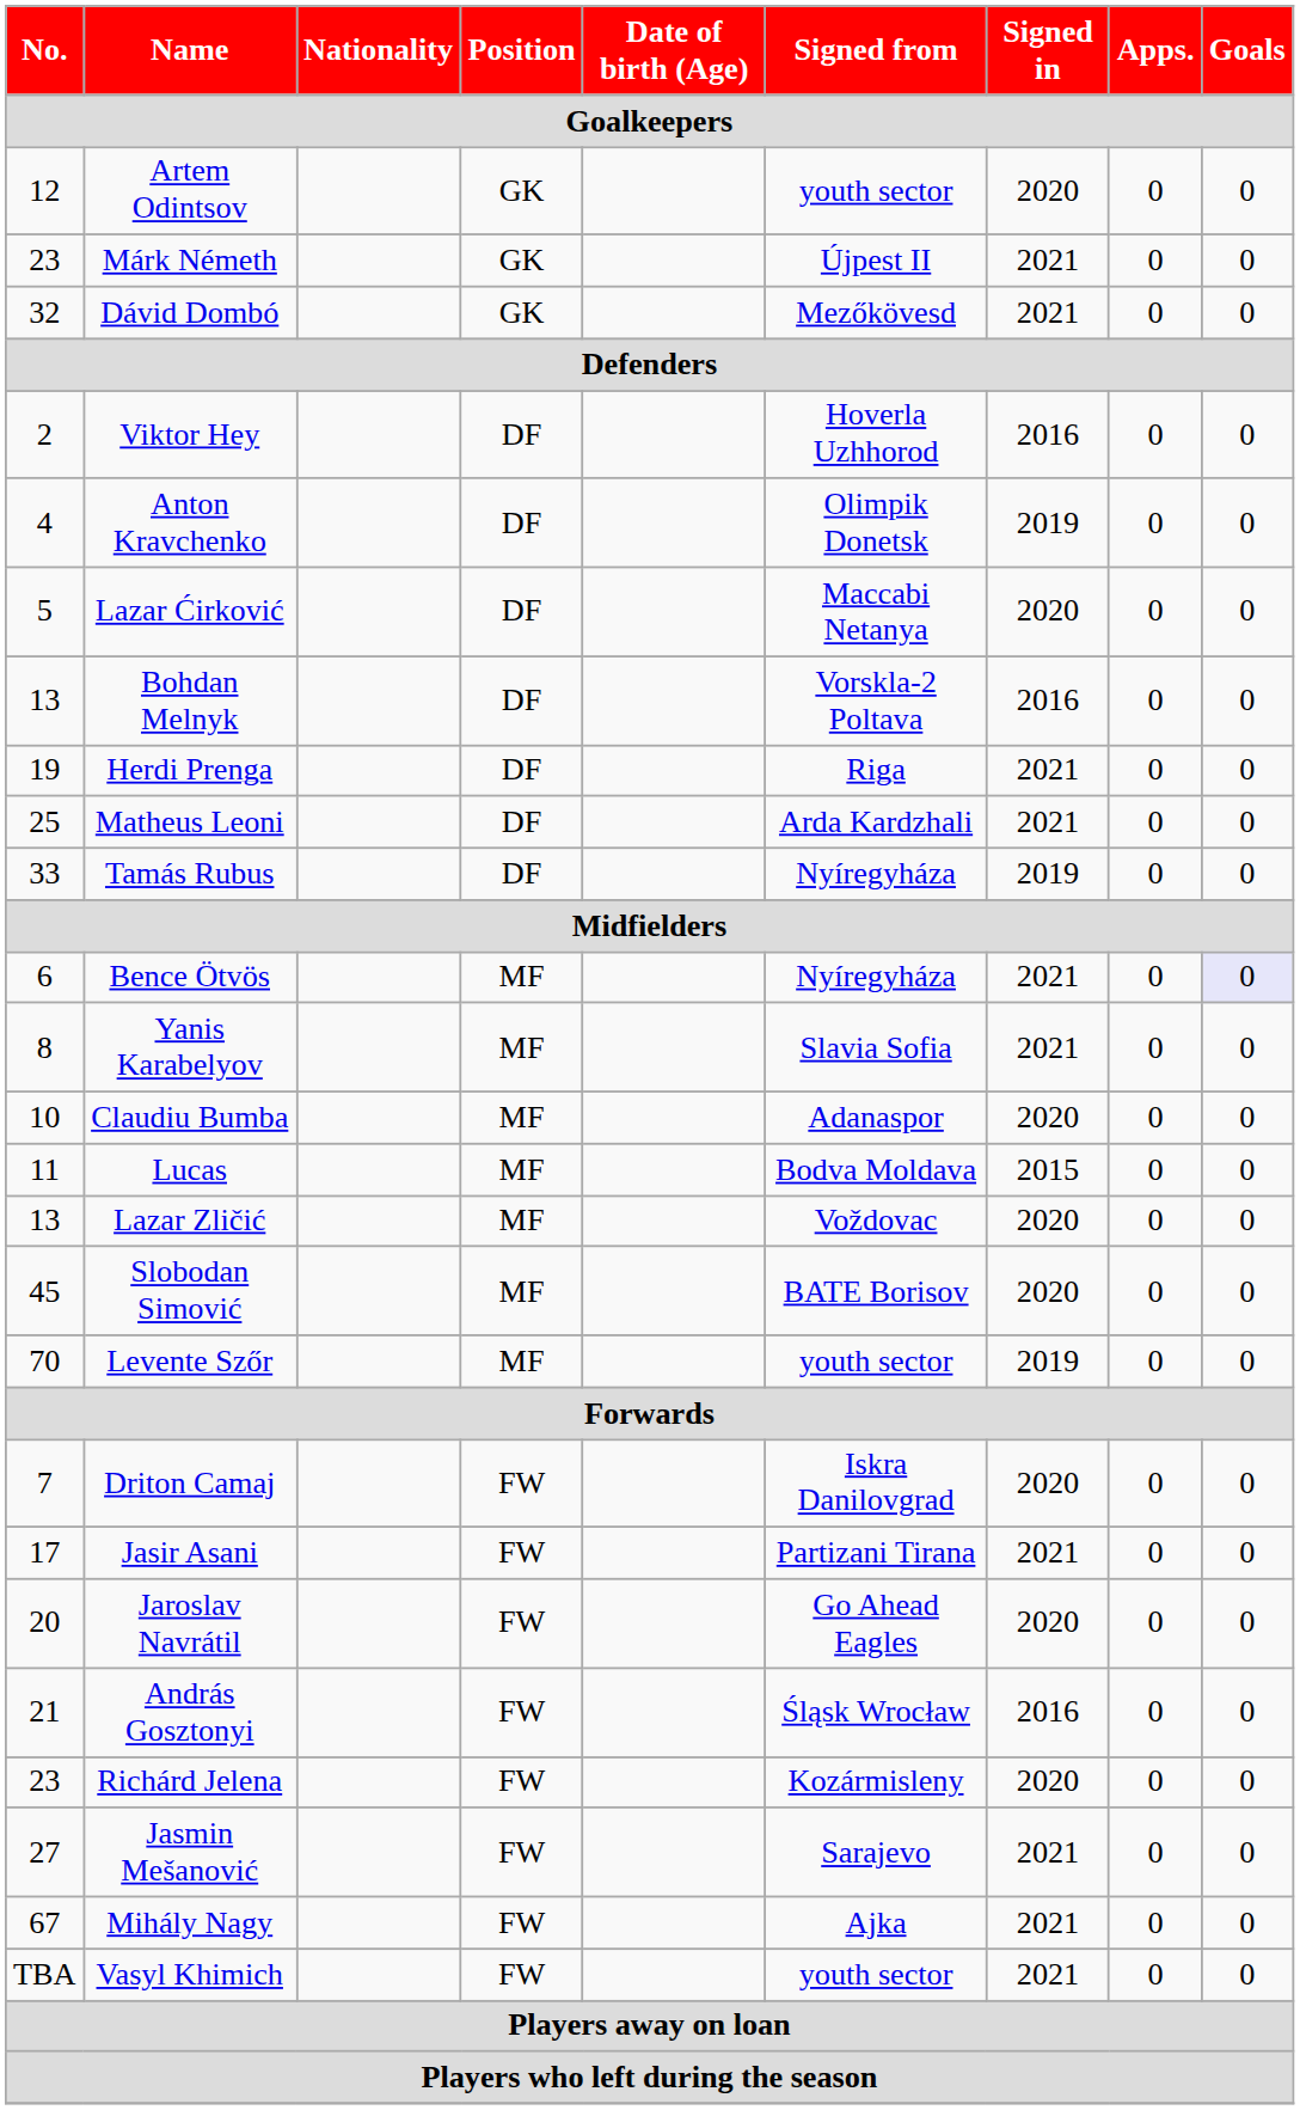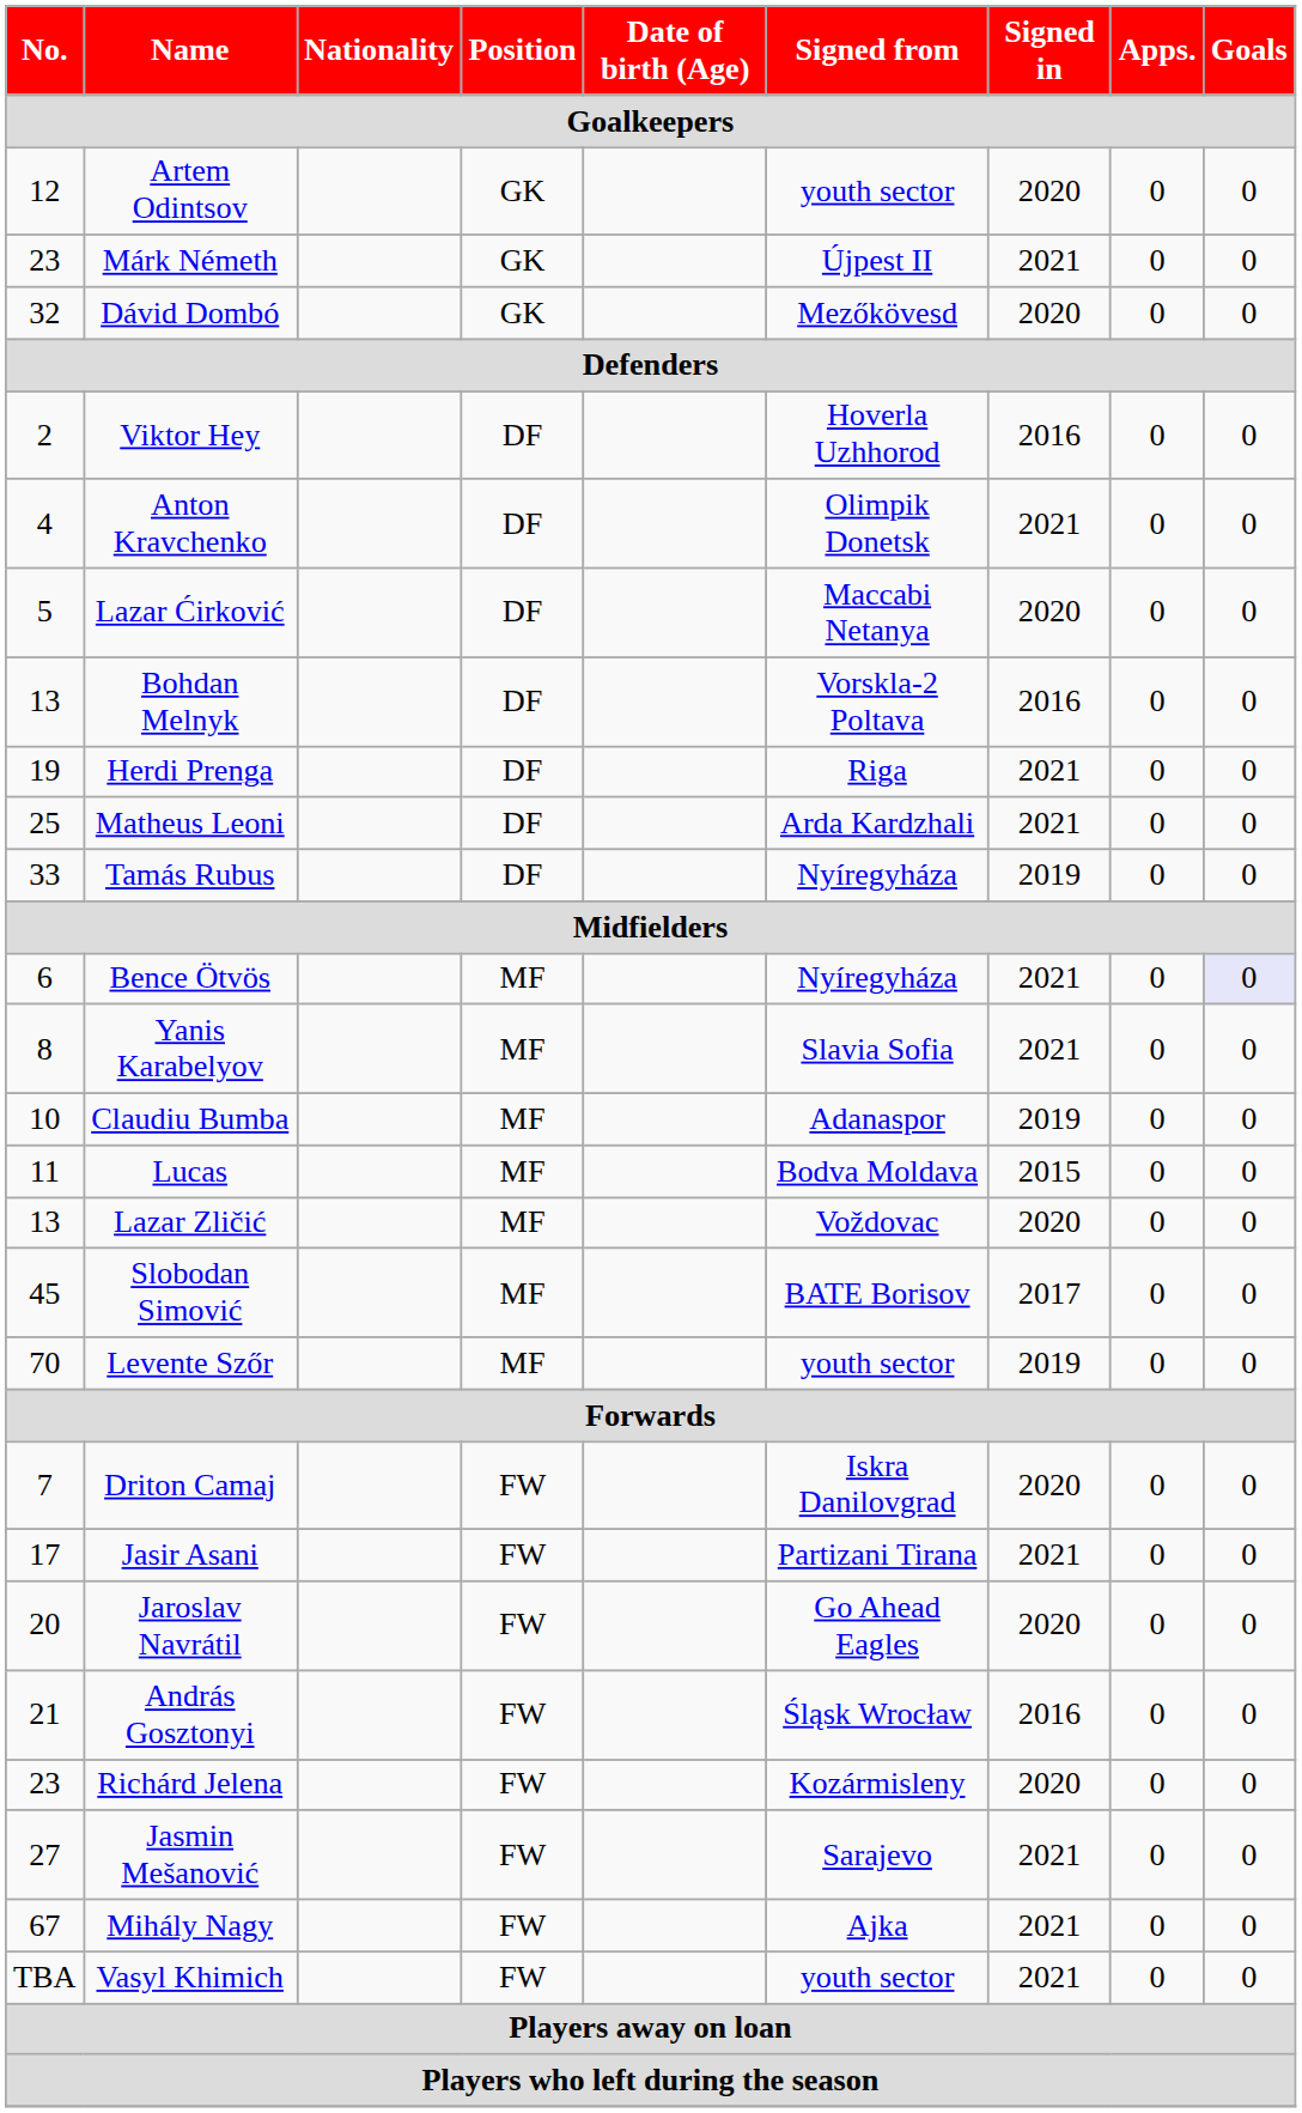 <table class="wikitable"  style="text-align:center; font-size:90%; width:95%;">
 <tr>
 <th style="background:red; color:white; text-align:center;">No.</th>
 <th style="background:red; color:white; text-align:center;">Name</th>
 <th style="background:red; color:white; text-align:center;">Nationality</th>
 <th style="background:red; color:white; text-align:center;">Position</th>
 <th style="background:red; color:white; text-align:center;">Date of birth (Age)</th>
 <th style="background:red; color:white; text-align:center;">Signed from</th>
 <th style="background:red; color:white; text-align:center;">Signed in</th>
 <th style="background:red; color:white; text-align:center;">Apps.</th>
 <th style="background:red; color:white; text-align:center;">Goals</th>
 </tr>
 <tr>
 <th colspan="11"  style="background:#dcdcdc; text-align:center;">Goalkeepers</th>
 </tr>
 <tr>
 <td>12</td>
 <td><a href='#'>Artem Odintsov</a></td>
 <td></td>
 <td>GK</td>
 <td></td>
 <td><a href='#'>youth sector</a></td>
 <td>2020</td>
 <td>0</td>
 <td>0</td>
 </tr>
 <tr>
 <td>23</td>
 <td><a href='#'>Márk Németh</a></td>
 <td></td>
 <td>GK</td>
 <td></td>
 <td><a href='#'>Újpest II</a></td>
 <td>2021</td>
 <td>0</td>
 <td>0</td>
 </tr>
 <tr>
 <td>32</td>
 <td><a href='#'>Dávid Dombó</a></td>
 <td></td>
 <td>GK</td>
 <td></td>
 <td><a href='#'>Mezőkövesd</a></td>
-<td>2021</td>
+<td>2020</td>
 <td>0</td>
 <td>0</td>
 </tr>
 <tr>
 <th colspan="11"  style="background:#dcdcdc; text-align:center;">Defenders</th>
 </tr>
 <tr>
 <td>2</td>
 <td><a href='#'>Viktor Hey</a></td>
 <td></td>
 <td>DF</td>
 <td></td>
 <td><a href='#'>Hoverla Uzhhorod</a></td>
 <td>2016</td>
 <td>0</td>
 <td>0</td>
 </tr>
 <tr>
 <td>4</td>
 <td><a href='#'>Anton Kravchenko</a></td>
 <td></td>
 <td>DF</td>
 <td></td>
 <td><a href='#'>Olimpik Donetsk</a></td>
-<td>2019</td>
+<td>2021</td>
 <td>0</td>
 <td>0</td>
 </tr>
 <tr>
 <td>5</td>
 <td><a href='#'>Lazar Ćirković</a></td>
 <td></td>
 <td>DF</td>
 <td></td>
 <td><a href='#'>Maccabi Netanya</a></td>
 <td>2020</td>
 <td>0</td>
 <td>0</td>
 </tr>
 <tr>
 <td>13</td>
 <td><a href='#'>Bohdan Melnyk</a></td>
 <td></td>
 <td>DF</td>
 <td></td>
 <td><a href='#'>Vorskla-2 Poltava</a></td>
 <td>2016</td>
 <td>0</td>
 <td>0</td>
 </tr>
 <tr>
 <td>19</td>
 <td><a href='#'>Herdi Prenga</a></td>
 <td></td>
 <td>DF</td>
 <td></td>
 <td><a href='#'>Riga</a></td>
 <td>2021</td>
 <td>0</td>
 <td>0</td>
 </tr>
 <tr>
 <td>25</td>
 <td><a href='#'>Matheus Leoni</a></td>
 <td></td>
 <td>DF</td>
 <td></td>
 <td><a href='#'>Arda Kardzhali</a></td>
 <td>2021</td>
 <td>0</td>
 <td>0</td>
 </tr>
 <tr>
 <td>33</td>
 <td><a href='#'>Tamás Rubus</a></td>
 <td></td>
 <td>DF</td>
 <td></td>
 <td><a href='#'>Nyíregyháza</a></td>
 <td>2019</td>
 <td>0</td>
 <td>0</td>
 </tr>
 <tr>
 <th colspan="11"  style="background:#dcdcdc; text-align:center;">Midfielders</th>
 </tr>
 <tr>
 <td>6</td>
 <td><a href='#'>Bence Ötvös</a></td>
 <td></td>
 <td>MF</td>
 <td></td>
 <td><a href='#'>Nyíregyháza</a></td>
 <td>2021</td>
 <td>0</td>
 <td style="background: lavender;">0</td>
 </tr>
 <tr>
 <td>8</td>
 <td><a href='#'>Yanis Karabelyov</a></td>
 <td></td>
 <td>MF</td>
 <td></td>
 <td><a href='#'>Slavia Sofia</a></td>
 <td>2021</td>
 <td>0</td>
 <td>0</td>
 </tr>
 <tr>
 <td>10</td>
 <td><a href='#'>Claudiu Bumba</a></td>
 <td></td>
 <td>MF</td>
 <td></td>
 <td><a href='#'>Adanaspor</a></td>
-<td>2020</td>
+<td>2019</td>
 <td>0</td>
 <td>0</td>
 </tr>
 <tr>
 <td>11</td>
 <td><a href='#'>Lucas</a></td>
 <td></td>
 <td>MF</td>
 <td></td>
 <td><a href='#'>Bodva Moldava</a></td>
 <td>2015</td>
 <td>0</td>
 <td>0</td>
 </tr>
 <tr>
 <td>13</td>
 <td><a href='#'>Lazar Zličić</a></td>
 <td></td>
 <td>MF</td>
 <td></td>
 <td><a href='#'>Voždovac</a></td>
 <td>2020</td>
 <td>0</td>
 <td>0</td>
 </tr>
 <tr>
 <td>45</td>
 <td><a href='#'>Slobodan Simović</a></td>
 <td></td>
 <td>MF</td>
 <td></td>
 <td><a href='#'>BATE Borisov</a></td>
-<td>2020</td>
+<td>2017</td>
 <td>0</td>
 <td>0</td>
 </tr>
 <tr>
 <td>70</td>
 <td><a href='#'>Levente Szőr</a></td>
 <td></td>
 <td>MF</td>
 <td></td>
 <td><a href='#'>youth sector</a></td>
 <td>2019</td>
 <td>0</td>
 <td>0</td>
 </tr>
 <tr>
 <th colspan="11"  style="background:#dcdcdc; text-align:center;">Forwards</th>
 </tr>
 <tr>
 <td>7</td>
 <td><a href='#'>Driton Camaj</a></td>
 <td></td>
 <td>FW</td>
 <td></td>
 <td><a href='#'>Iskra Danilovgrad</a></td>
 <td>2020</td>
 <td>0</td>
 <td>0</td>
 </tr>
 <tr>
 <td>17</td>
 <td><a href='#'>Jasir Asani</a></td>
 <td></td>
 <td>FW</td>
 <td></td>
 <td><a href='#'>Partizani Tirana</a></td>
 <td>2021</td>
 <td>0</td>
 <td>0</td>
 </tr>
 <tr>
 <td>20</td>
 <td><a href='#'>Jaroslav Navrátil</a></td>
 <td></td>
 <td>FW</td>
 <td></td>
 <td><a href='#'>Go Ahead Eagles</a></td>
 <td>2020</td>
 <td>0</td>
 <td>0</td>
 </tr>
 <tr>
 <td>21</td>
 <td><a href='#'>András Gosztonyi</a></td>
 <td></td>
 <td>FW</td>
 <td></td>
 <td><a href='#'>Śląsk Wrocław</a></td>
 <td>2016</td>
 <td>0</td>
 <td>0</td>
 </tr>
 <tr>
 <td>23</td>
 <td><a href='#'>Richárd Jelena</a></td>
 <td></td>
 <td>FW</td>
 <td></td>
 <td><a href='#'>Kozármisleny</a></td>
 <td>2020</td>
 <td>0</td>
 <td>0</td>
 </tr>
 <tr>
 <td>27</td>
 <td><a href='#'>Jasmin Mešanović</a></td>
 <td></td>
 <td>FW</td>
 <td></td>
 <td><a href='#'>Sarajevo</a></td>
 <td>2021</td>
 <td>0</td>
 <td>0</td>
 </tr>
 <tr>
 <td>67</td>
 <td><a href='#'>Mihály Nagy</a></td>
 <td></td>
 <td>FW</td>
 <td></td>
 <td><a href='#'>Ajka</a></td>
 <td>2021</td>
 <td>0</td>
 <td>0</td>
 </tr>
 <tr>
 <td>TBA</td>
 <td><a href='#'>Vasyl Khimich</a></td>
 <td></td>
 <td>FW</td>
 <td></td>
 <td><a href='#'>youth sector</a></td>
 <td>2021</td>
 <td>0</td>
 <td>0</td>
 </tr>
 <tr>
 <th colspan="11"  style="background:#dcdcdc; text-align:center;">Players away on loan</th>
 </tr>
 <tr>
 <th colspan="11"  style="background:#dcdcdc; text-align:center;">Players who left during the season</th>
 </tr>
 <tr>
 </tr>
 </table>
